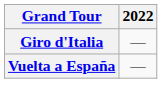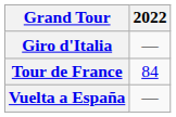 <table class="wikitable plainrowheaders">
 <tr>
 <th scope="col"><a href='#'>Grand Tour</a></th>
 <th scope="col">2022</th>
 </tr>
 <tr style="text-align:center;">
 <th scope="row"> <a href='#'>Giro d'Italia</a></th>
 <td>—</td>
 </tr>
 <tr style="text-align:center;">
+<th scope="row"> <a href='#'>Tour de France</a></th>
+<td><a href='#'>84</a></td>
+</tr>
+<tr style="text-align:center;">
 <th scope="row"> <a href='#'>Vuelta a España</a></th>
 <td>—</td>
 </tr>
 </table>
